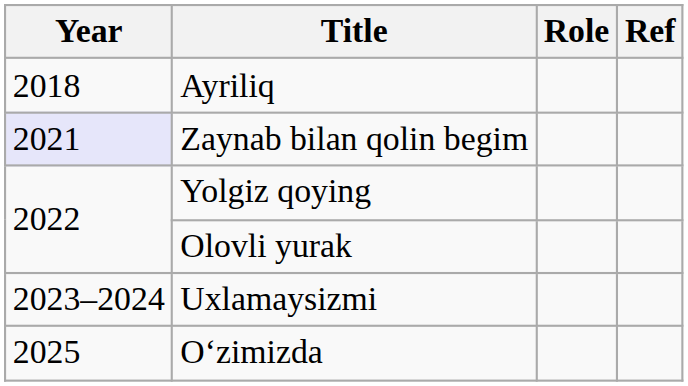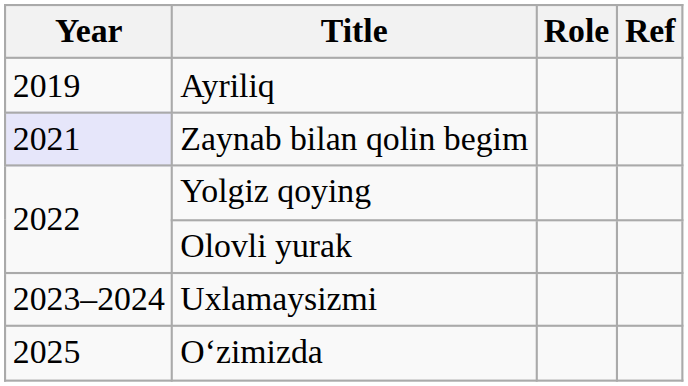 <table class="wikitable sortable">
 <tr>
 <th>Year</th>
 <th>Title</th>
 <th>Role</th>
 <th><strong>Ref</strong></th>
 </tr>
 <tr>
-<td>2018</td>
+<td>2019</td>
 <td>Ayriliq</td>
 <td></td>
 <td></td>
 </tr>
 <tr>
 <td style="background: lavender;">2021</td>
 <td>Zaynab bilan qolin begim</td>
 <td></td>
 <td></td>
 </tr>
 <tr>
 <td rowspan="2">2022</td>
 <td>Yolgiz qoying</td>
 <td></td>
 <td></td>
 </tr>
 <tr>
 <td>Olovli yurak</td>
 <td></td>
 <td></td>
 </tr>
 <tr>
 <td>2023–2024</td>
 <td>Uxlamaysizmi</td>
 <td></td>
 <td></td>
 </tr>
 <tr>
 <td>2025</td>
 <td>Oʻzimizda</td>
 <td></td>
 <td></td>
 </tr>
 </table>
